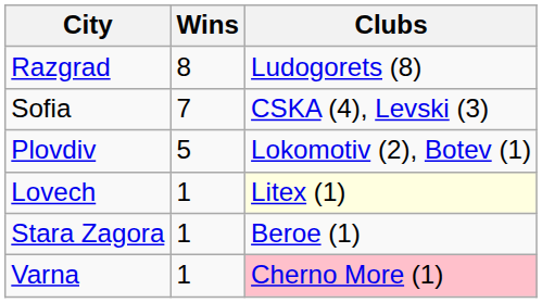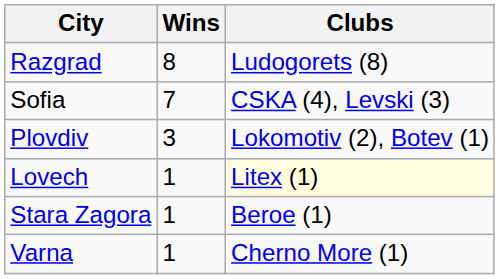 <table class="wikitable">
 <tr>
 <th>City</th>
 <th>Wins</th>
 <th>Clubs</th>
 </tr>
 <tr>
 <td><a href='#'>Razgrad</a></td>
 <td>8</td>
 <td><a href='#'>Ludogorets</a> (8)</td>
 </tr>
 <tr>
 <td>Sofia</td>
 <td>7</td>
 <td><a href='#'>CSKA</a> (4), <a href='#'>Levski</a> (3)</td>
 </tr>
 <tr>
 <td><a href='#'>Plovdiv</a></td>
-<td>5</td>
+<td>3</td>
 <td><a href='#'>Lokomotiv</a> (2), <a href='#'>Botev</a> (1)</td>
 </tr>
 <tr>
 <td><a href='#'>Lovech</a></td>
 <td>1</td>
 <td style="background: lightyellow;"><a href='#'>Litex</a> (1)</td>
 </tr>
 <tr>
 <td><a href='#'>Stara Zagora</a></td>
 <td>1</td>
 <td><a href='#'>Beroe</a> (1)</td>
 </tr>
 <tr>
 <td><a href='#'>Varna</a></td>
 <td>1</td>
-<td style="background: pink;"><a href='#'>Cherno More</a> (1)</td>
+<td><a href='#'>Cherno More</a> (1)</td>
 </tr>
 </table>
